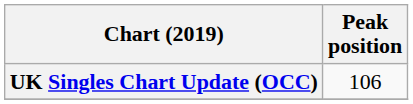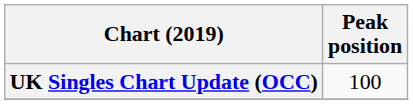 <table class="wikitable plainrowheaders" style="text-align:center">
 <tr>
 <th scope="col">Chart (2019)</th>
 <th scope="col">Peak<br> position</th>
 </tr>
 <tr>
 <th scope="row">UK <a href='#'>Singles Chart Update</a> (<a href='#'>OCC</a>)</th>
-<td>106</td>
+<td>100</td>
 </tr>
 <tr>
 </tr>
 <tr>
 </tr>
 </table>
